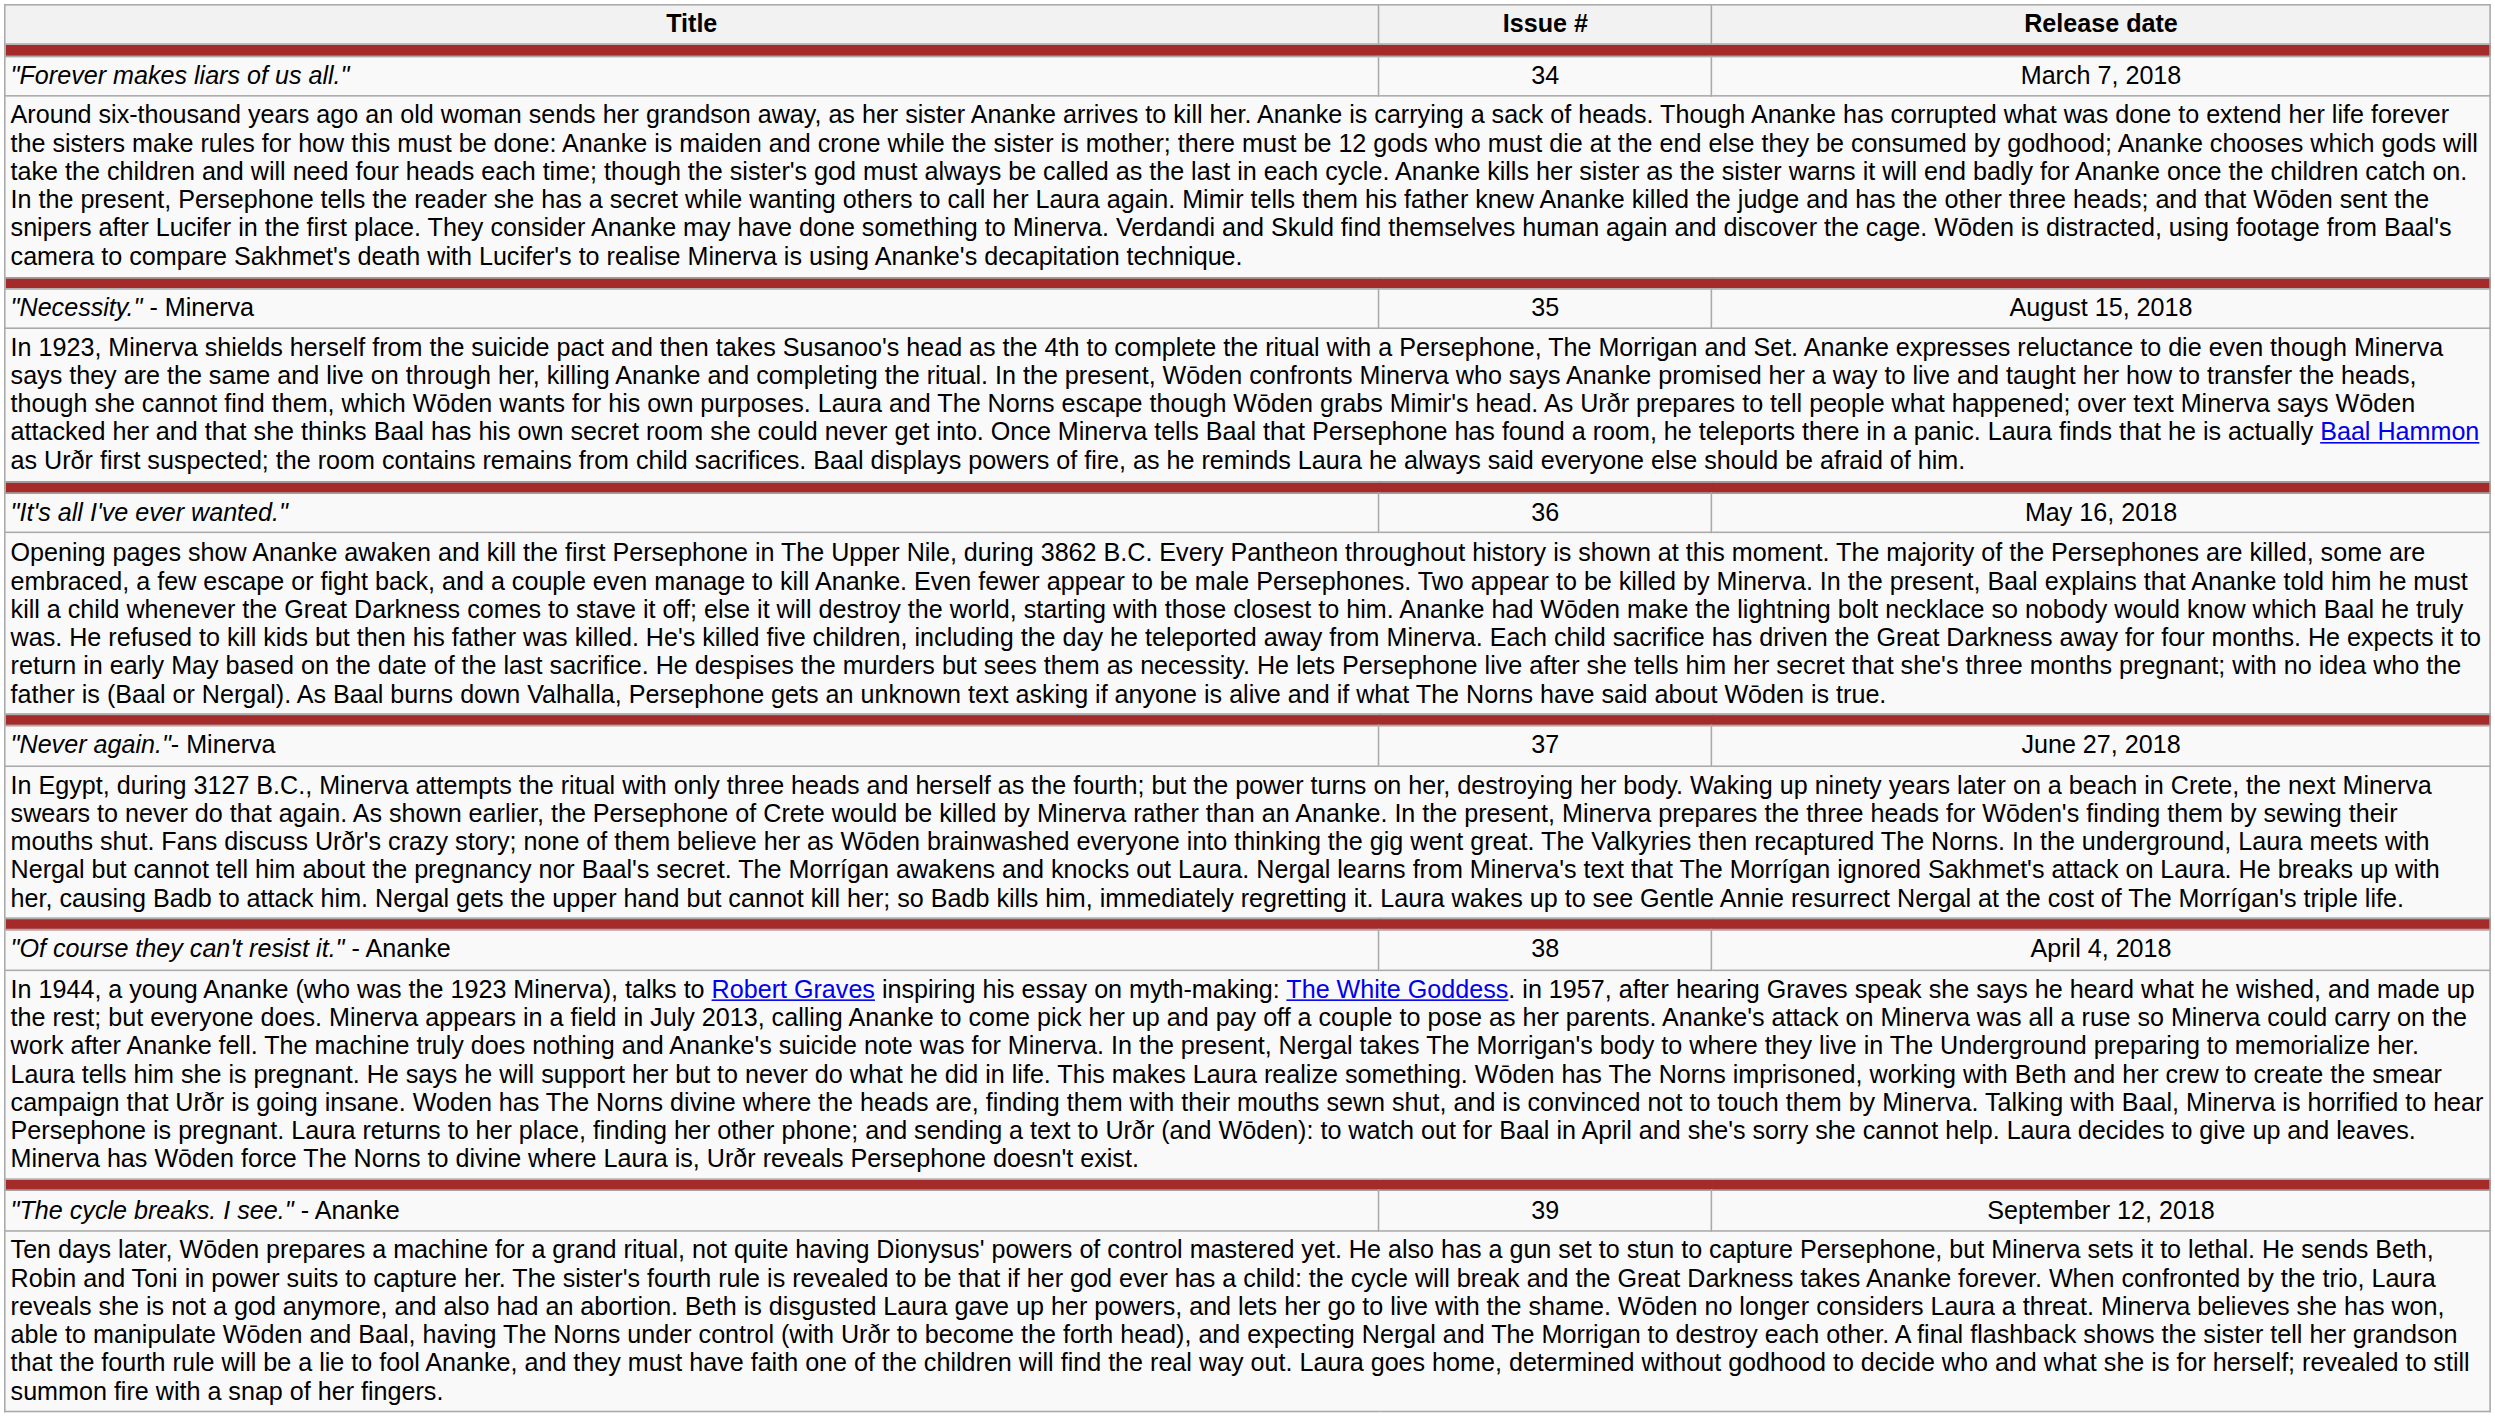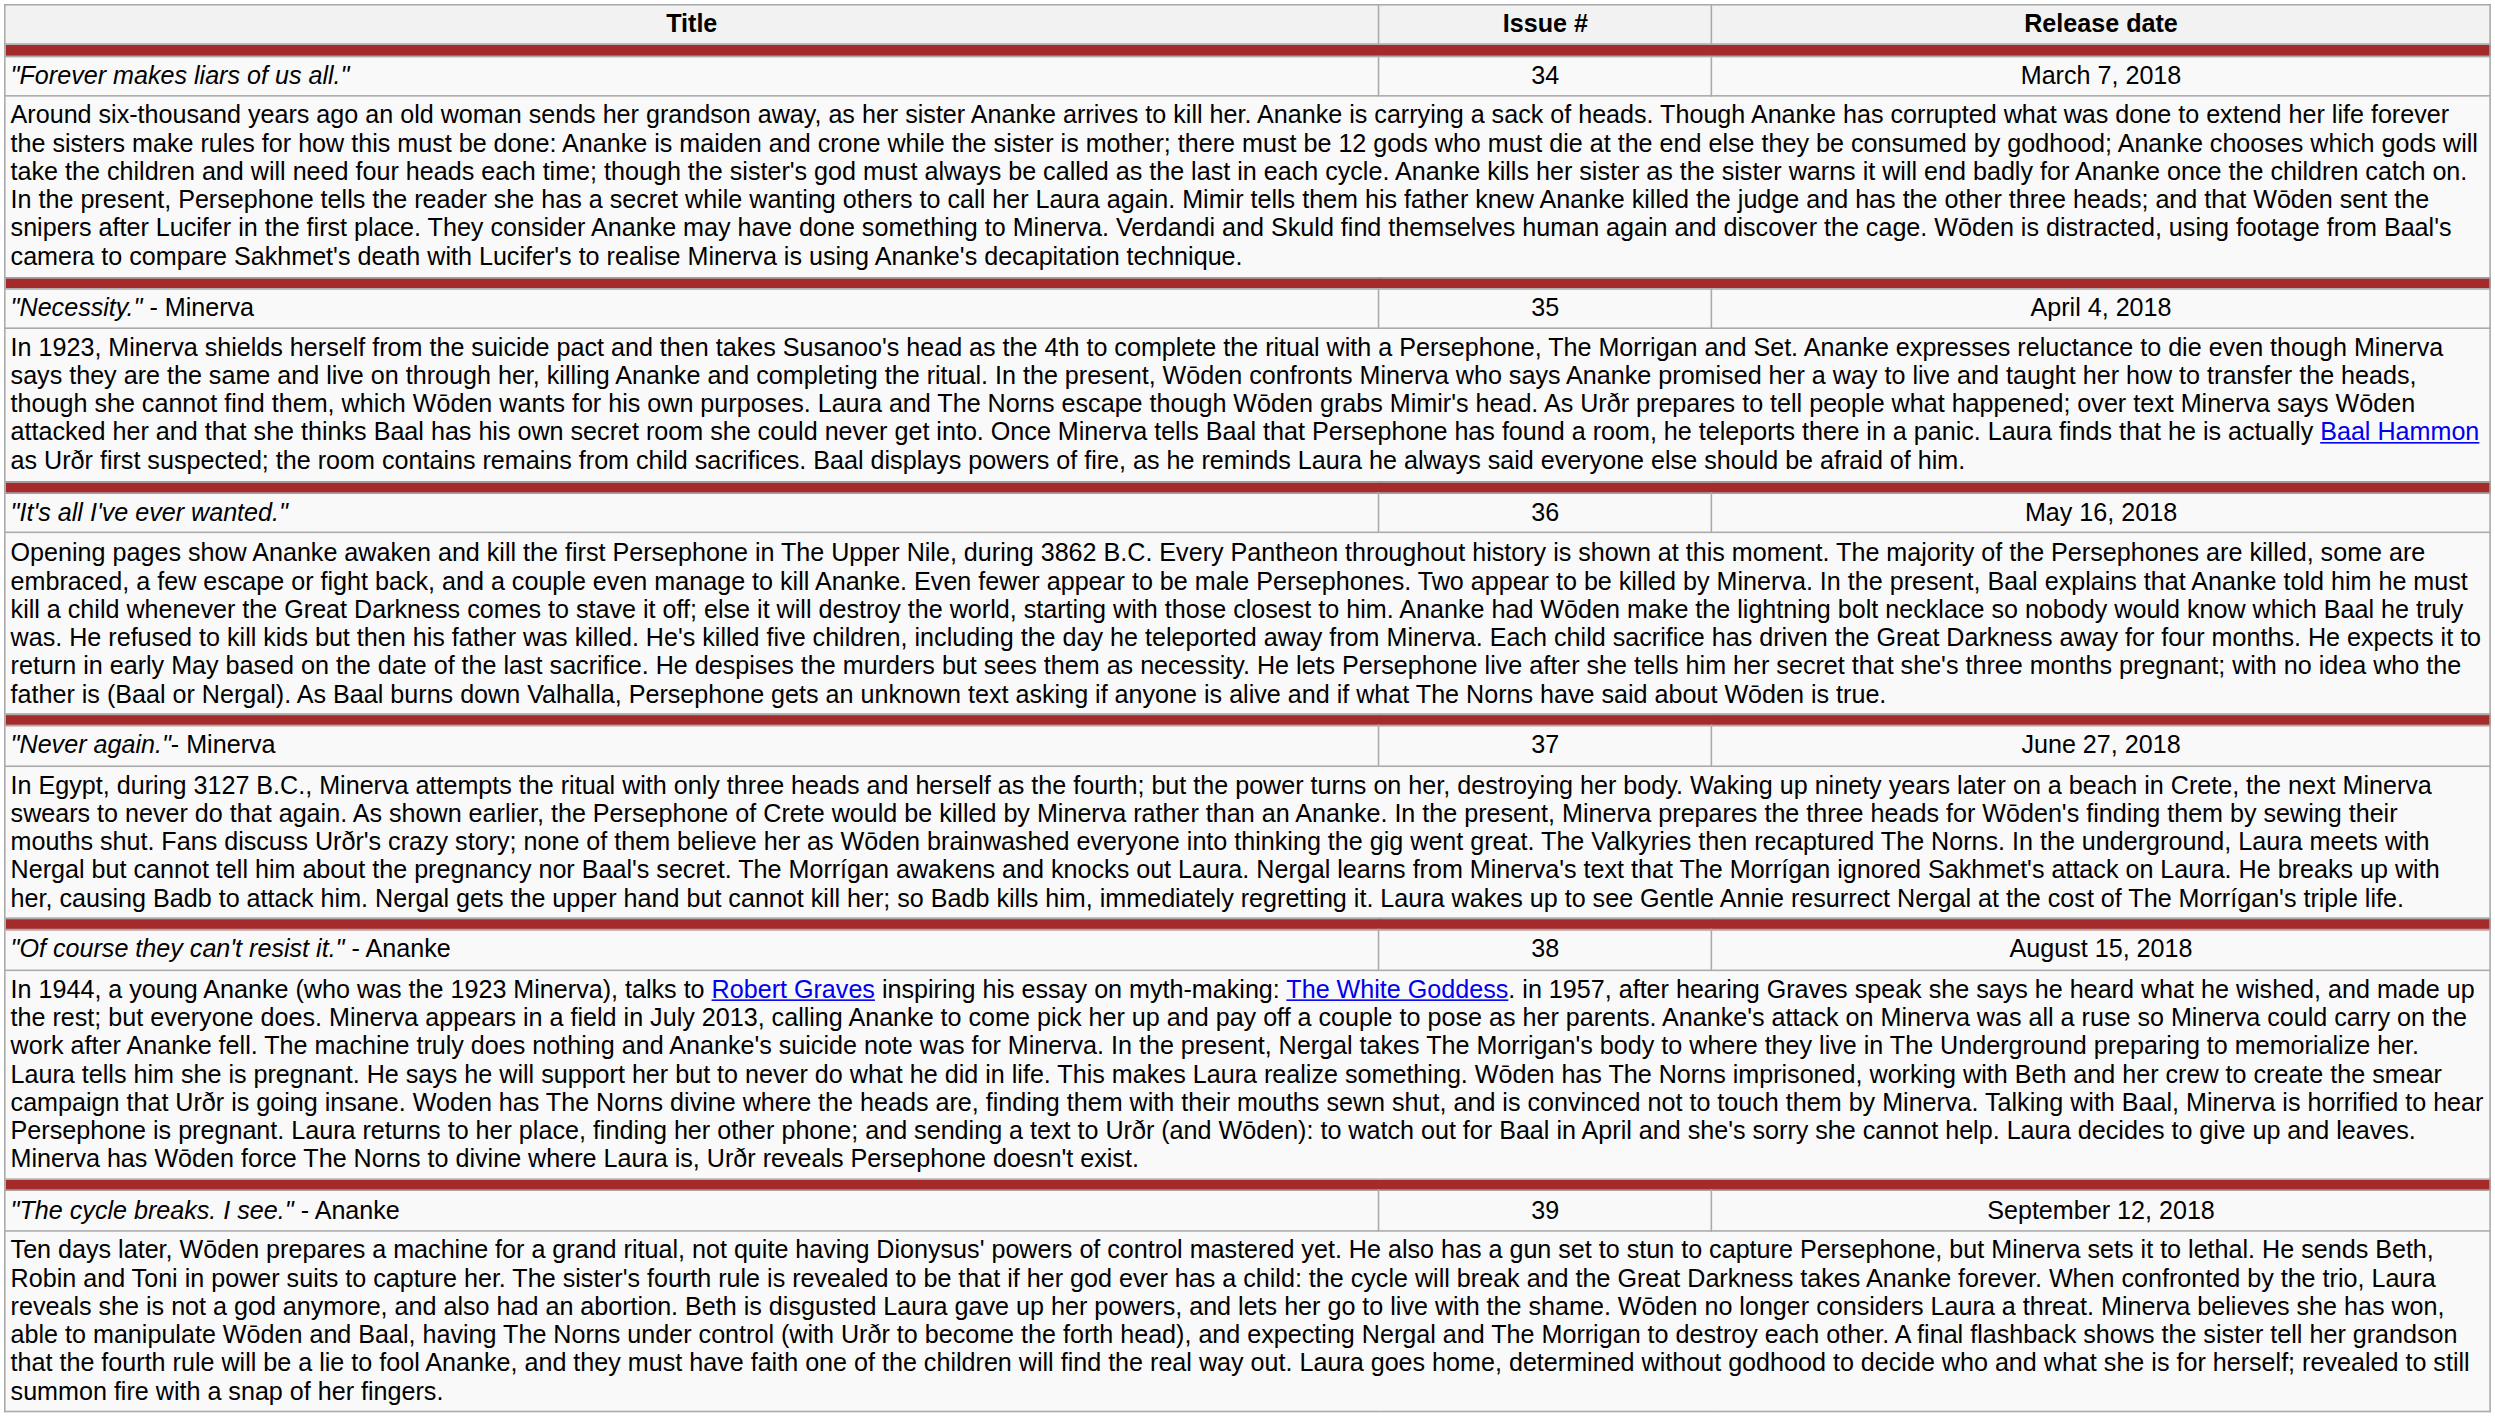 <table class="wikitable" style="width:100%;">
 <tr>
 <th>Title</th>
 <th>Issue #</th>
 <th>Release date</th>
 </tr>
 <tr>
 <td colspan="6" style="background:brown"></td>
 </tr>
 <tr>
 <td><em>"Forever makes liars of us all."</em></td>
 <td style="text-align:center;">34</td>
 <td style="text-align:center;">March 7, 2018</td>
 </tr>
 <tr>
 <td colspan="6">Around six-thousand years ago an old woman sends her grandson away, as her sister Ananke arrives to kill her. Ananke is carrying a sack of heads. Though Ananke has corrupted what was done to extend her life forever the sisters make rules for how this must be done: Ananke is maiden and crone while the sister is mother; there must be 12 gods who must die at the end else they be consumed by godhood; Ananke chooses which gods will take the children and will need four heads each time; though the sister's god must always be called as the last in each cycle. Ananke kills her sister as the sister warns it will end badly for Ananke once the children catch on. In the present, Persephone tells the reader she has a secret while wanting others to call her Laura again. Mimir tells them his father knew Ananke killed the judge and has the other three heads; and that Wōden sent the snipers after Lucifer in the first place. They consider Ananke may have done something to Minerva. Verdandi and Skuld find themselves human again and discover the cage. Wōden is distracted, using footage from Baal's camera to compare Sakhmet's death with Lucifer's to realise Minerva is using Ananke's decapitation technique.</td>
 </tr>
 <tr>
 <td colspan="6" style="background:brown"></td>
 </tr>
 <tr>
 <td><em>"Necessity."</em> - Minerva</td>
 <td style="text-align:center;">35</td>
-<td style="text-align:center;">August 15, 2018</td>
+<td style="text-align:center;">April 4, 2018</td>
 </tr>
 <tr>
 <td colspan="6">In 1923, Minerva shields herself from the suicide pact and then takes Susanoo's head as the 4th to complete the ritual with a Persephone, The Morrigan and Set. Ananke expresses reluctance to die even though Minerva says they are the same and live on through her, killing Ananke and completing the ritual. In the present,  Wōden confronts Minerva who says Ananke promised her a way to live and taught her how to transfer the heads, though she cannot find them, which Wōden wants for his own purposes. Laura and The Norns escape though Wōden grabs Mimir's head. As Urðr prepares to tell people what happened; over text Minerva says Wōden attacked her and that she thinks Baal has his own secret room she could never get into. Once Minerva tells Baal that Persephone has found a room, he teleports there in a panic. Laura finds that he is actually <a href='#'>Baal Hammon</a> as Urðr first suspected; the room contains remains from child sacrifices. Baal displays powers of fire, as he reminds Laura he always said everyone else should be afraid of him.</td>
 </tr>
 <tr>
 <td colspan="6" style="background:brown"></td>
 </tr>
 <tr>
 <td><em>"It's all I've ever wanted."</em></td>
 <td style="text-align:center;">36</td>
 <td style="text-align:center;">May 16, 2018</td>
 </tr>
 <tr>
 <td colspan="6">Opening pages show Ananke awaken and kill the first Persephone in The Upper Nile, during 3862  B.C. Every Pantheon throughout history is shown at this moment. The majority of the Persephones are killed, some are embraced, a few escape or fight back, and a couple even manage to kill Ananke. Even fewer appear to be male Persephones. Two appear to be killed by Minerva. In the present, Baal explains that Ananke told him he must kill a child whenever the Great Darkness comes to stave it off; else it will destroy the world, starting with those closest to him. Ananke had Wōden make the lightning bolt necklace so nobody would know which Baal he truly was. He refused to kill kids but then his father was killed. He's killed five children, including the day he teleported away from Minerva. Each child sacrifice has driven the Great Darkness away for four months. He expects it to return in early May based on the date of the last sacrifice. He despises the murders but sees them as necessity. He lets Persephone live after she tells him her secret that she's three months pregnant; with no idea who the father is (Baal or Nergal). As Baal burns down Valhalla, Persephone gets an unknown text asking if anyone is alive and if what The Norns have said about Wōden is true.</td>
 </tr>
 <tr>
 <td colspan="6" style="background:brown"></td>
 </tr>
 <tr>
 <td><em>"Never again."</em>- Minerva</td>
 <td style="text-align:center;">37</td>
 <td style="text-align:center;">June 27, 2018</td>
 </tr>
 <tr>
 <td colspan="6">In Egypt, during 3127 B.C., Minerva attempts the ritual with only three heads and herself as the fourth; but the power turns on her, destroying her body. Waking up ninety years later on a beach in Crete, the next Minerva swears to never do that again. As shown earlier, the Persephone of Crete would be killed by Minerva rather than an Ananke. In the present, Minerva prepares the three heads for Wōden's finding them by sewing their mouths shut. Fans discuss Urðr's crazy story; none of them believe her as Wōden brainwashed everyone into thinking the gig went great. The Valkyries then recaptured The Norns. In the underground, Laura meets with Nergal but cannot tell him about the pregnancy nor Baal's secret. The Morrígan awakens and knocks out Laura. Nergal learns from Minerva's text that The Morrígan ignored Sakhmet's attack on Laura. He breaks up with her, causing Badb to attack him. Nergal gets the upper hand but cannot kill her; so Badb kills him, immediately regretting it. Laura wakes up to see Gentle Annie resurrect Nergal at the cost of The Morrígan's triple life.</td>
 </tr>
 <tr>
 <td colspan="6" style="background:brown"></td>
 </tr>
 <tr>
 <td><em>"Of course they can't resist it."</em> - Ananke</td>
 <td style="text-align:center;">38</td>
-<td style="text-align:center;">April 4, 2018</td>
+<td style="text-align:center;">August 15, 2018</td>
 </tr>
 <tr>
 <td colspan="6">In 1944, a young Ananke (who was the 1923 Minerva), talks to <a href='#'>Robert Graves</a> inspiring his essay on myth-making: <a href='#'>The White Goddess</a>. in 1957, after hearing Graves speak she says he heard what he wished, and made up the rest; but everyone does. Minerva appears in a field in July 2013, calling Ananke to come pick her up and pay off a couple to pose as her parents. Ananke's attack on Minerva was all a ruse so Minerva could carry on the work after Ananke fell. The machine truly does nothing and Ananke's suicide note was for Minerva. In the present, Nergal takes The Morrigan's body to where they live in The Underground preparing to memorialize her. Laura tells him she is pregnant. He says he will support her but to never do what he did in life. This makes Laura realize something. Wōden has The Norns imprisoned, working with Beth and her crew to create the smear campaign that Urðr is going insane. Woden has The Norns divine where the heads are, finding them with their mouths sewn shut, and is convinced not to touch them by Minerva. Talking with Baal, Minerva is horrified to hear Persephone is pregnant. Laura returns to her place, finding her other phone; and sending a text to Urðr (and Wōden): to watch out for Baal in April and she's sorry she cannot help. Laura decides to give up and leaves. Minerva has Wōden force The Norns to divine where Laura is, Urðr reveals Persephone doesn't exist.</td>
 </tr>
 <tr>
 <td colspan="6" style="background:brown"></td>
 </tr>
 <tr>
 <td><em>"The cycle breaks. I see."</em> - Ananke</td>
 <td style="text-align:center;">39</td>
 <td style="text-align:center;">September 12, 2018</td>
 </tr>
 <tr>
 <td colspan="6">Ten days later, Wōden prepares a machine for a grand ritual, not quite having Dionysus' powers of control mastered yet. He also has a gun set to stun to capture Persephone, but Minerva sets it to lethal. He sends Beth, Robin and Toni in power suits to capture her. The sister's fourth rule is revealed to be that if her god ever has a child: the cycle will break and the Great Darkness takes Ananke forever. When confronted by the trio, Laura reveals she is not a god anymore, and also had an abortion. Beth is disgusted Laura gave up her powers, and lets her go to live with the shame. Wōden no longer considers Laura a threat. Minerva believes she has won, able to manipulate Wōden and Baal, having The Norns under control (with Urðr to become the forth head), and expecting Nergal and The Morrigan to destroy each other. A final flashback shows the sister tell her grandson that the fourth rule will be a lie to fool Ananke, and they must have faith one of the children will find the real way out. Laura goes home, determined without godhood to decide who and what she is for herself; revealed to still summon fire with a snap of her fingers.</td>
 </tr>
 </table>
